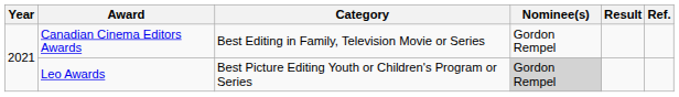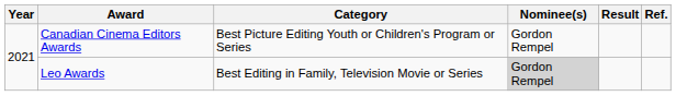 <table class="wikitable">
 <tr>
 <th>Year</th>
 <th>Award</th>
 <th>Category</th>
 <th>Nominee(s)</th>
 <th>Result</th>
 <th>Ref.</th>
 </tr>
 <tr>
 <td rowspan="2">2021</td>
 <td><a href='#'>Canadian Cinema Editors Awards</a></td>
-<td>Best Editing in Family, Television Movie or Series</td>
+<td>Best Picture Editing Youth or Children's Program or Series</td>
 <td>Gordon Rempel</td>
 <td></td>
 <td style="text-align:center;"></td>
 </tr>
 <tr>
 <td><a href='#'>Leo Awards</a></td>
-<td>Best Picture Editing Youth or Children's Program or Series</td>
+<td>Best Editing in Family, Television Movie or Series</td>
 <td style="background: lightgrey;">Gordon Rempel</td>
 <td></td>
 <td style="text-align:center;"></td>
 </tr>
 </table>
